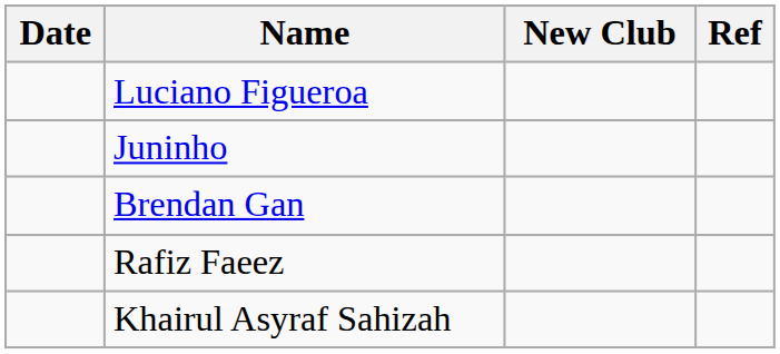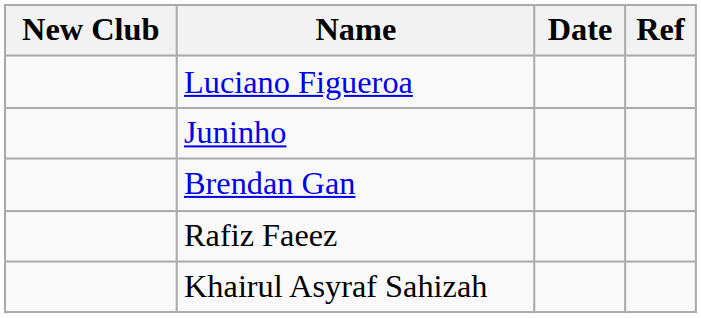 <table class="wikitable sortable" style="width:55%; text-align:center; text-align:left;">
 <tr>
+<th>New Club</th>
+<th>Name</th>
 <th>Date</th>
-<th>Name</th>
-<th>New Club</th>
 <th>Ref</th>
 </tr>
 <tr>
 <td></td>
 <td> <a href='#'>Luciano Figueroa</a></td>
 <td></td>
 <td></td>
 </tr>
 <tr>
 <td></td>
 <td> <a href='#'>Juninho</a></td>
 <td></td>
 <td></td>
 </tr>
 <tr>
 <td></td>
 <td> <a href='#'>Brendan Gan</a></td>
 <td></td>
 <td></td>
 </tr>
 <tr>
 <td></td>
 <td> Rafiz Faeez</td>
 <td></td>
 <td></td>
 </tr>
 <tr>
 <td></td>
 <td> Khairul Asyraf Sahizah</td>
 <td></td>
 <td></td>
 </tr>
 </table>
